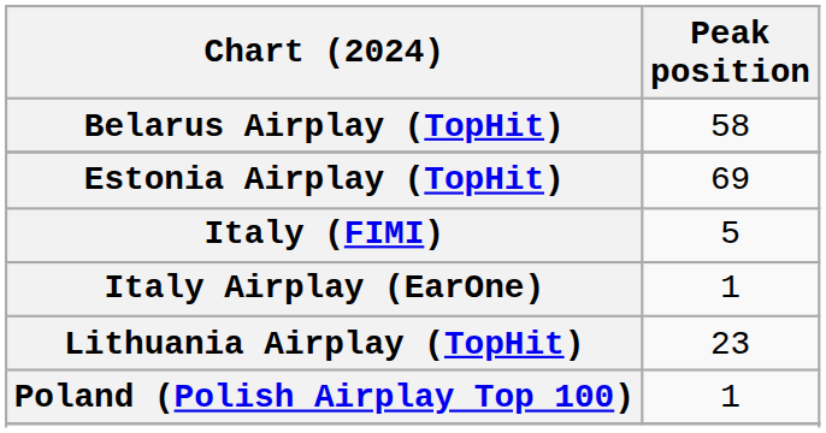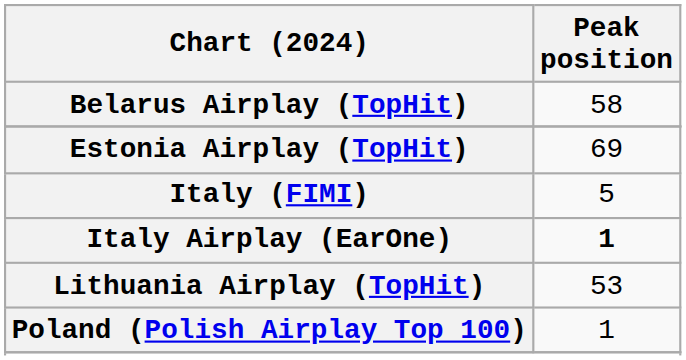 <table class="wikitable sortable plainrowheaders" style="text-align:center">
 <tr>
 <th scope="col">Chart (2024)</th>
 <th scope="col">Peak<br>position</th>
 </tr>
 <tr>
 <th scope="row">Belarus Airplay (<a href='#'>TopHit</a>)</th>
 <td>58</td>
 </tr>
 <tr>
 </tr>
 <tr>
 <th scope="row">Estonia Airplay (<a href='#'>TopHit</a>)</th>
 <td>69</td>
 </tr>
 <tr>
 <th scope="row">Italy (<a href='#'>FIMI</a>)</th>
 <td>5</td>
 </tr>
 <tr>
 <th scope="row">Italy Airplay (EarOne)</th>
-<td>1</td>
+<td><strong>1</strong></td>
 </tr>
 <tr>
 <th scope="row">Lithuania Airplay (<a href='#'>TopHit</a>)</th>
-<td>23</td>
+<td>53</td>
 </tr>
 <tr>
 <th scope="row">Poland (<a href='#'>Polish Airplay Top 100</a>)</th>
 <td>1</td>
 </tr>
 <tr>
 </tr>
 <tr>
 </tr>
 </table>
